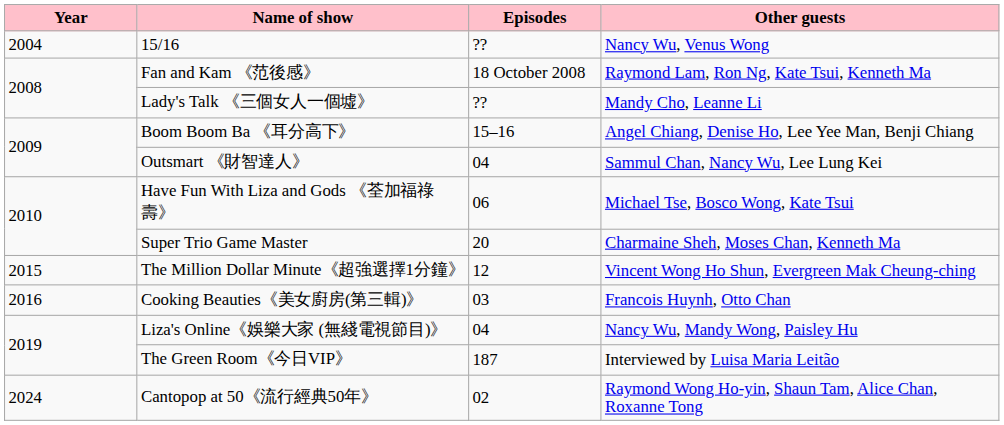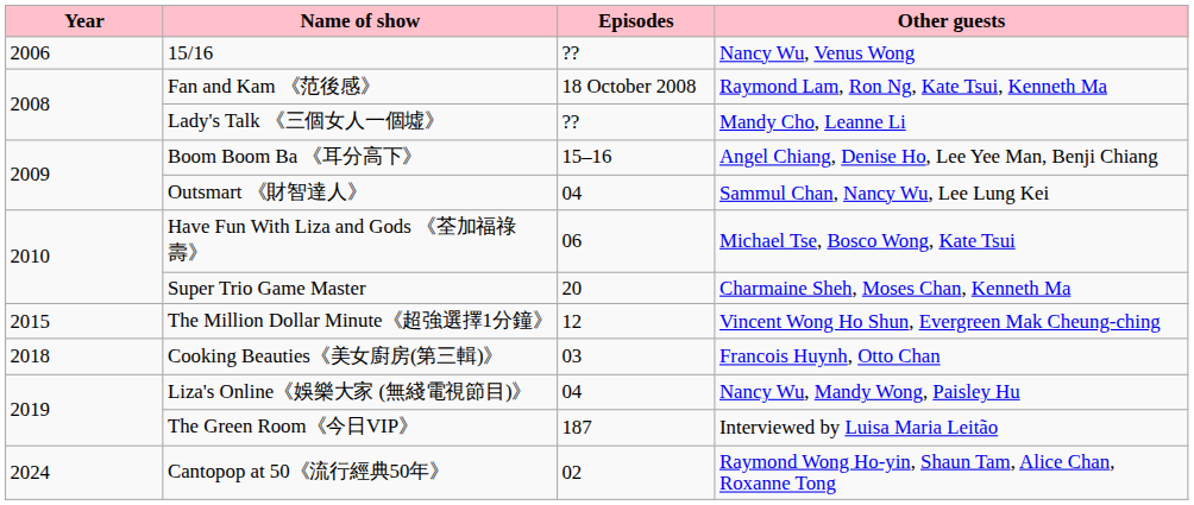 <table class="wikitable" width="75%">
 <tr style="background:pink; color:black" align=center>
 <td style="width:10%"><strong>Year</strong></td>
 <td style="width:25%"><strong>Name of show</strong></td>
 <td style="width:10%"><strong>Episodes</strong></td>
 <td style="width:30%"><strong>Other guests</strong></td>
 </tr>
 <tr>
-<td>2004</td>
+<td>2006</td>
 <td>15/16</td>
 <td>??</td>
 <td><a href='#'>Nancy Wu</a>, <a href='#'>Venus Wong</a></td>
 </tr>
 <tr>
 <td rowspan="2">2008</td>
 <td>Fan and Kam 《范後感》</td>
 <td>18 October 2008</td>
 <td><a href='#'>Raymond Lam</a>, <a href='#'>Ron Ng</a>, <a href='#'>Kate Tsui</a>, <a href='#'>Kenneth Ma</a></td>
 </tr>
 <tr>
 <td>Lady's Talk 《三個女人一個墟》</td>
 <td>??</td>
 <td><a href='#'>Mandy Cho</a>, <a href='#'>Leanne Li</a></td>
 </tr>
 <tr>
 <td rowspan="2">2009</td>
 <td>Boom Boom Ba 《耳分高下》</td>
 <td>15–16</td>
 <td><a href='#'>Angel Chiang</a>, <a href='#'>Denise Ho</a>, Lee Yee Man, Benji Chiang</td>
 </tr>
 <tr>
 <td>Outsmart 《財智達人》</td>
 <td>04</td>
 <td><a href='#'>Sammul Chan</a>, <a href='#'>Nancy Wu</a>, Lee Lung Kei</td>
 </tr>
 <tr>
 <td rowspan="2">2010</td>
 <td>Have Fun With Liza and Gods 《荃加福祿壽》</td>
 <td>06</td>
 <td><a href='#'>Michael Tse</a>, <a href='#'>Bosco Wong</a>, <a href='#'>Kate Tsui</a></td>
 </tr>
 <tr>
 <td>Super Trio Game Master</td>
 <td>20</td>
 <td><a href='#'>Charmaine Sheh</a>, <a href='#'>Moses Chan</a>, <a href='#'>Kenneth Ma</a></td>
 </tr>
 <tr>
 <td>2015</td>
 <td>The Million Dollar Minute《超強選擇1分鐘》</td>
 <td>12</td>
 <td><a href='#'>Vincent Wong Ho Shun</a>, <a href='#'>Evergreen Mak Cheung-ching</a></td>
 </tr>
 <tr>
-<td>2016</td>
+<td>2018</td>
 <td>Cooking Beauties《美女廚房(第三輯)》</td>
 <td>03</td>
 <td><a href='#'>Francois Huynh</a>, <a href='#'>Otto Chan</a></td>
 </tr>
 <tr>
 <td rowspan="2">2019</td>
 <td>Liza's Online《娛樂大家 (無綫電視節目)》</td>
 <td>04</td>
 <td><a href='#'>Nancy Wu</a>, <a href='#'>Mandy Wong</a>, <a href='#'>Paisley Hu</a></td>
 </tr>
 <tr>
 <td>The Green Room《今日VIP》</td>
 <td>187</td>
 <td>Interviewed by <a href='#'>Luisa Maria Leitão</a></td>
 </tr>
 <tr>
 <td>2024</td>
 <td>Cantopop at 50《流行經典50年》</td>
 <td>02</td>
 <td><a href='#'>Raymond Wong Ho-yin</a>, <a href='#'>Shaun Tam</a>, <a href='#'>Alice Chan</a>, <a href='#'>Roxanne Tong</a></td>
 </tr>
 </table>
